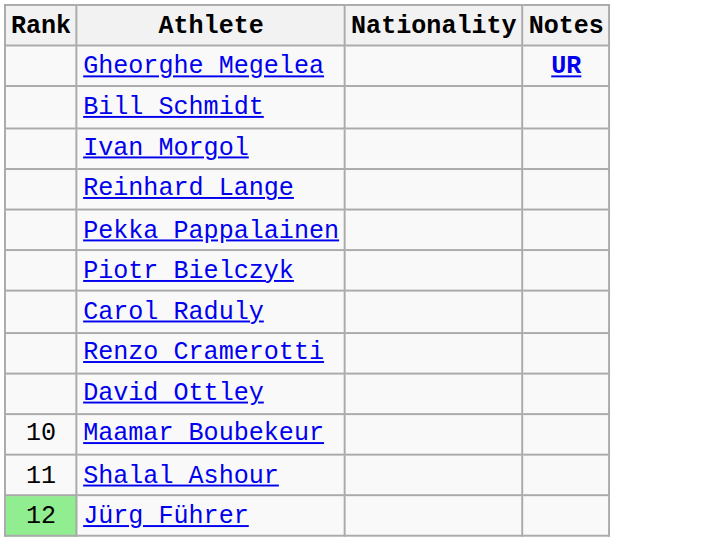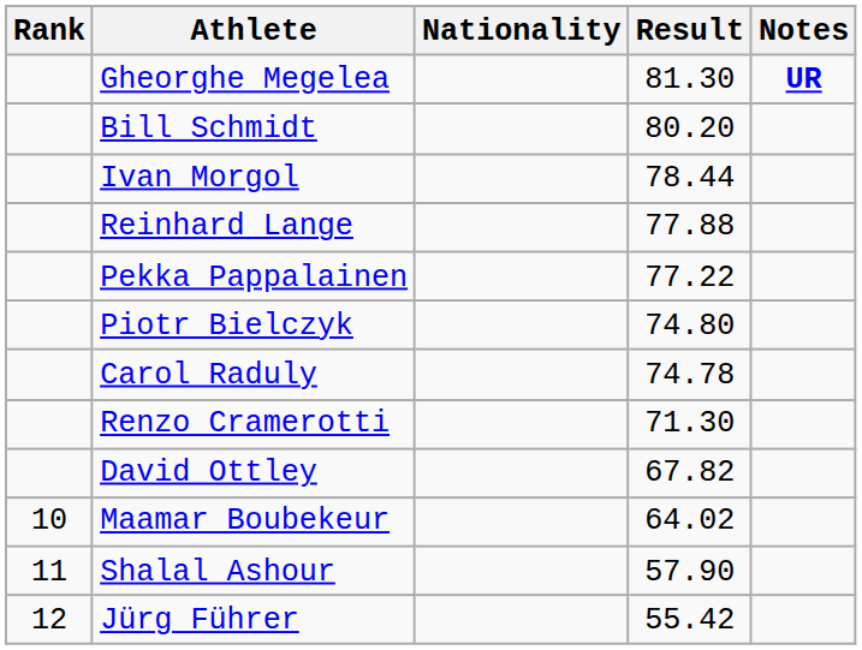 <table class="wikitable sortable" style="text-align:center">
 <tr>
 <th>Rank</th>
 <th>Athlete</th>
 <th>Nationality</th>
+<th>Result</th>
 <th>Notes</th>
 </tr>
 <tr>
 <td></td>
 <td align=left><a href='#'>Gheorghe Megelea</a></td>
 <td align=left></td>
+<td>81.30</td>
 <td><strong><a href='#'>UR</a></strong></td>
 </tr>
 <tr>
 <td></td>
 <td align=left><a href='#'>Bill Schmidt</a></td>
 <td align=left></td>
+<td>80.20</td>
 <td></td>
 </tr>
 <tr>
 <td></td>
 <td align=left><a href='#'>Ivan Morgol</a></td>
 <td align=left></td>
+<td>78.44</td>
 <td></td>
 </tr>
 <tr>
 <td></td>
 <td align=left><a href='#'>Reinhard Lange</a></td>
 <td align=left></td>
+<td>77.88</td>
 <td></td>
 </tr>
 <tr>
 <td></td>
 <td align=left><a href='#'>Pekka Pappalainen</a></td>
 <td align=left></td>
+<td>77.22</td>
 <td></td>
 </tr>
 <tr>
 <td></td>
 <td align=left><a href='#'>Piotr Bielczyk</a></td>
 <td align=left></td>
+<td>74.80</td>
 <td></td>
 </tr>
 <tr>
 <td></td>
 <td align=left><a href='#'>Carol Raduly</a></td>
 <td align=left></td>
+<td>74.78</td>
 <td></td>
 </tr>
 <tr>
 <td></td>
 <td align=left><a href='#'>Renzo Cramerotti</a></td>
 <td align=left></td>
+<td>71.30</td>
 <td></td>
 </tr>
 <tr>
 <td></td>
 <td align=left><a href='#'>David Ottley</a></td>
 <td align=left></td>
+<td>67.82</td>
 <td></td>
 </tr>
 <tr>
 <td>10</td>
 <td align=left><a href='#'>Maamar Boubekeur</a></td>
 <td align=left></td>
+<td>64.02</td>
 <td></td>
 </tr>
 <tr>
 <td>11</td>
 <td align=left><a href='#'>Shalal Ashour</a></td>
 <td align=left></td>
+<td>57.90</td>
 <td></td>
 </tr>
 <tr>
-<td style="background: lightgreen;">12</td>
+<td>12</td>
 <td align=left><a href='#'>Jürg Führer</a></td>
 <td align=left></td>
+<td>55.42</td>
 <td></td>
 </tr>
 </table>
